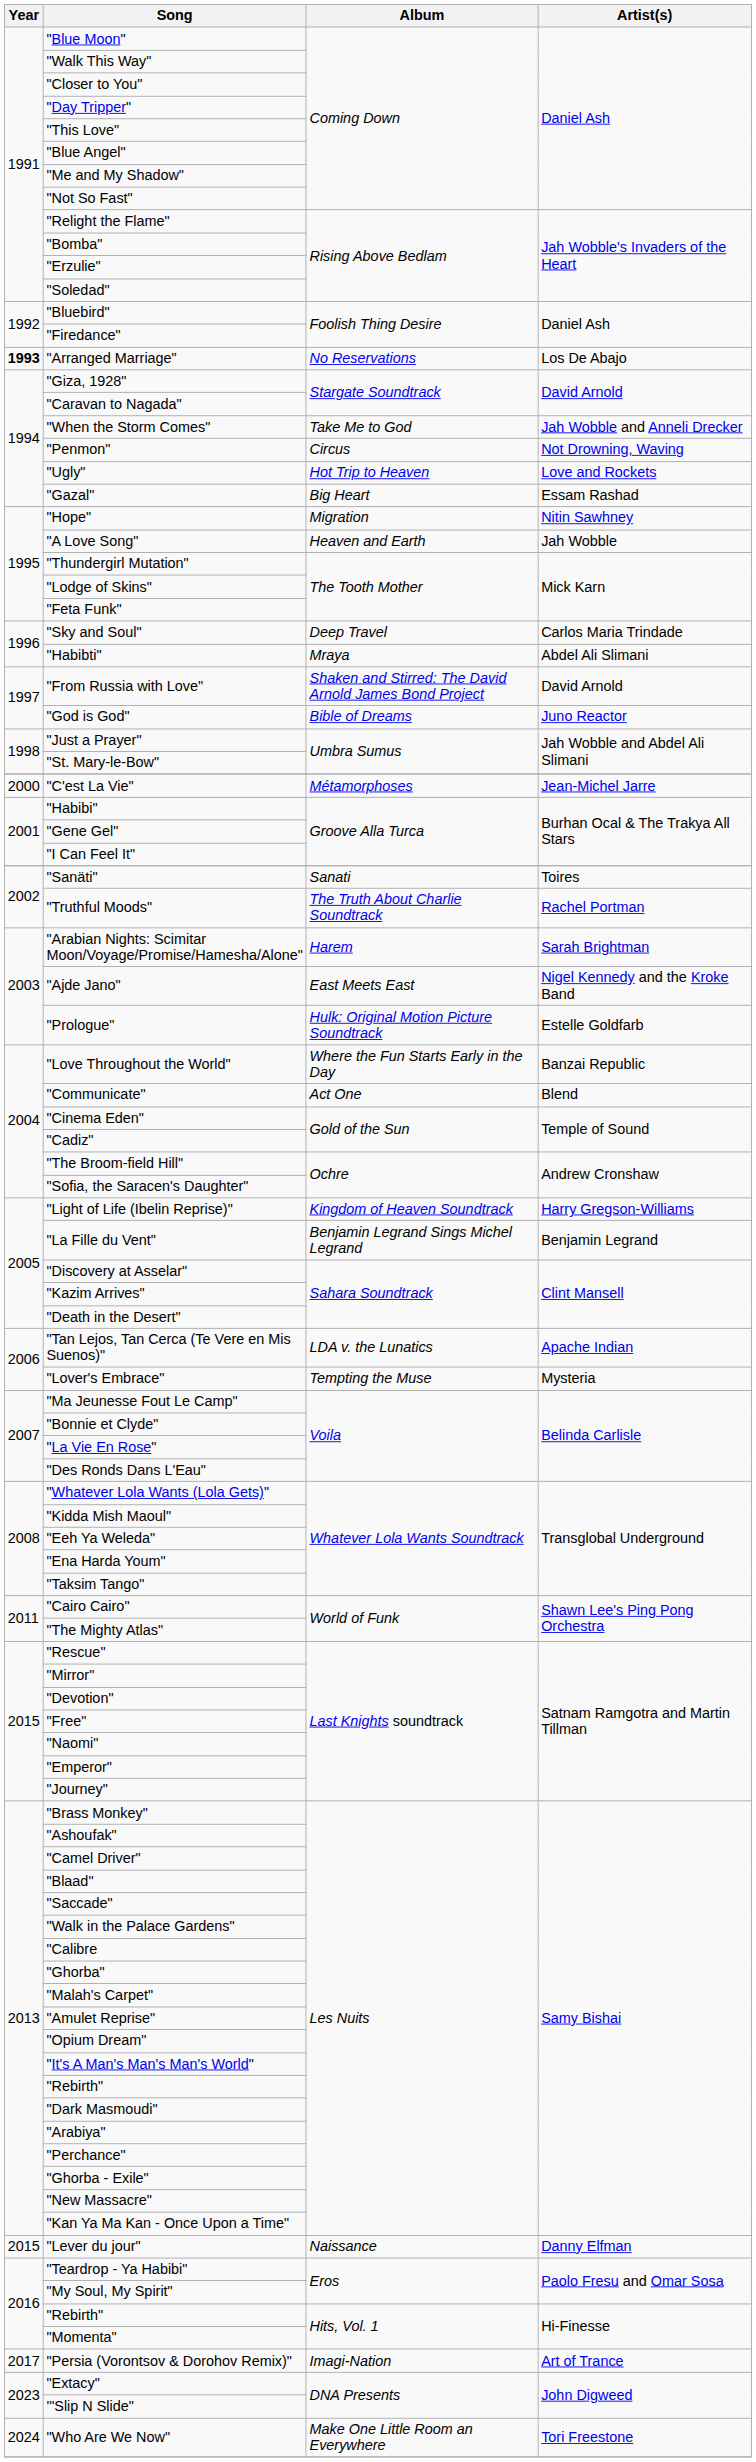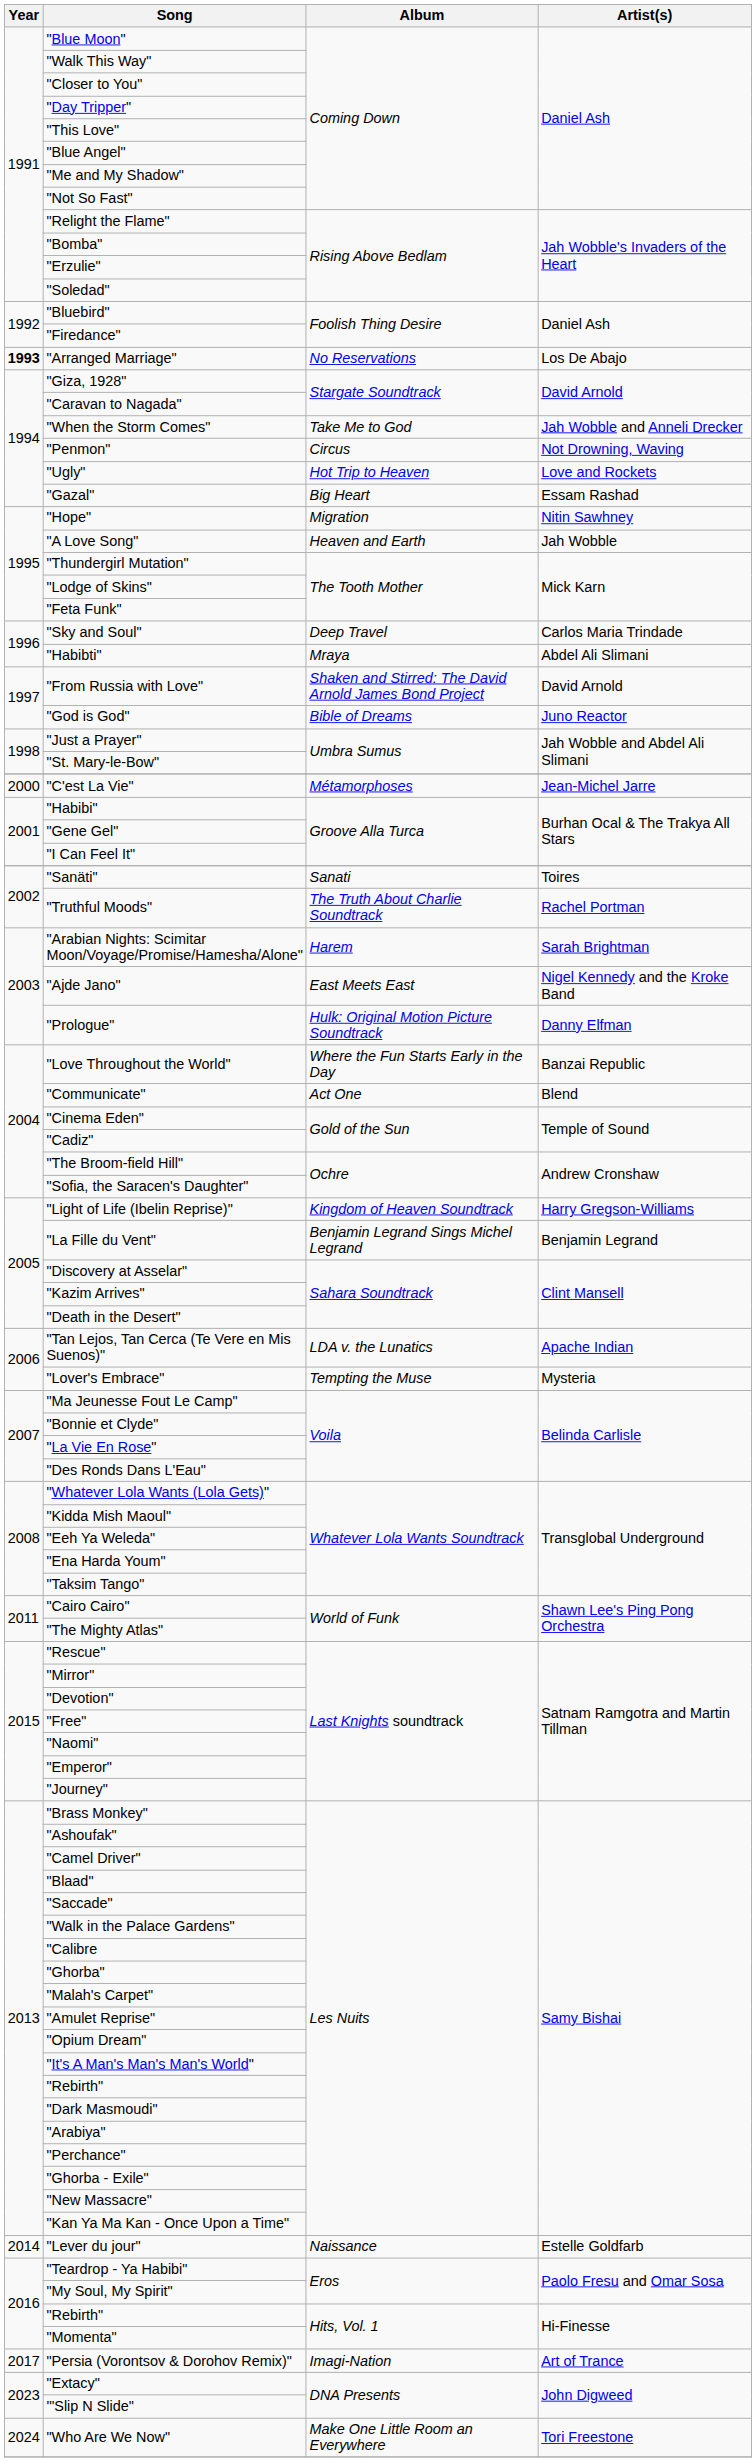 <table class="wikitable">
 <tr>
 <th>Year</th>
 <th width="220">Song</th>
 <th width="250">Album</th>
 <th width="230">Artist(s)</th>
 </tr>
 <tr>
 <td rowspan="12">1991</td>
 <td>"<a href='#'>Blue Moon</a>"</td>
 <td rowspan="8"><em>Coming Down</em></td>
 <td rowspan="8"><a href='#'>Daniel Ash</a></td>
 </tr>
 <tr>
 <td>"Walk This Way"</td>
 </tr>
 <tr>
 <td>"Closer to You"</td>
 </tr>
 <tr>
 <td>"<a href='#'>Day Tripper</a>"</td>
 </tr>
 <tr>
 <td>"This Love"</td>
 </tr>
 <tr>
 <td>"Blue Angel"</td>
 </tr>
 <tr>
 <td>"Me and My Shadow"</td>
 </tr>
 <tr>
 <td>"Not So Fast"</td>
 </tr>
 <tr>
 <td>"Relight the Flame"</td>
 <td rowspan="4"><em>Rising Above Bedlam</em></td>
 <td rowspan="4"><a href='#'>Jah Wobble's Invaders of the Heart</a></td>
 </tr>
 <tr>
 <td>"Bomba"</td>
 </tr>
 <tr>
 <td>"Erzulie"</td>
 </tr>
 <tr>
 <td>"Soledad"</td>
 </tr>
 <tr>
 <td rowspan="2">1992</td>
 <td>"Bluebird"</td>
 <td rowspan="2"><em>Foolish Thing Desire</em></td>
 <td rowspan="2">Daniel Ash</td>
 </tr>
 <tr>
 <td>"Firedance"</td>
 </tr>
 <tr>
 <td><strong>1993</strong></td>
 <td>"Arranged Marriage"</td>
 <td><em><a href='#'>No Reservations</a></em></td>
 <td>Los De Abajo</td>
 </tr>
 <tr>
 <td rowspan="6">1994</td>
 <td>"Giza, 1928"</td>
 <td rowspan="2"><em><a href='#'>Stargate Soundtrack</a></em></td>
 <td rowspan="2"><a href='#'>David Arnold</a></td>
 </tr>
 <tr>
 <td>"Caravan to Nagada"</td>
 </tr>
 <tr>
 <td>"When the Storm Comes"</td>
 <td><em>Take Me to God</em></td>
 <td><a href='#'>Jah Wobble</a> and <a href='#'>Anneli Drecker</a></td>
 </tr>
 <tr>
 <td>"Penmon"</td>
 <td><em>Circus</em></td>
 <td><a href='#'>Not Drowning, Waving</a></td>
 </tr>
 <tr>
 <td>"Ugly"</td>
 <td><em><a href='#'>Hot Trip to Heaven</a></em></td>
 <td><a href='#'>Love and Rockets</a></td>
 </tr>
 <tr>
 <td>"Gazal"</td>
 <td><em>Big Heart</em></td>
 <td>Essam Rashad</td>
 </tr>
 <tr>
 <td rowspan="5">1995</td>
 <td>"Hope"</td>
 <td><em>Migration</em></td>
 <td><a href='#'>Nitin Sawhney</a></td>
 </tr>
 <tr>
 <td>"A Love Song"</td>
 <td><em>Heaven and Earth</em></td>
 <td>Jah Wobble</td>
 </tr>
 <tr>
 <td>"Thundergirl Mutation"</td>
 <td rowspan="3"><em>The Tooth Mother</em></td>
 <td rowspan="3">Mick Karn</td>
 </tr>
 <tr>
 <td>"Lodge of Skins"</td>
 </tr>
 <tr>
 <td>"Feta Funk"</td>
 </tr>
 <tr>
 <td rowspan="2">1996</td>
 <td>"Sky and Soul"</td>
 <td><em>Deep Travel</em></td>
 <td>Carlos Maria Trindade</td>
 </tr>
 <tr>
 <td>"Habibti"</td>
 <td><em>Mraya</em></td>
 <td>Abdel Ali Slimani</td>
 </tr>
 <tr>
 <td rowspan="2">1997</td>
 <td>"From Russia with Love"</td>
 <td><em><a href='#'>Shaken and Stirred: The David Arnold James Bond Project</a></em></td>
 <td>David Arnold</td>
 </tr>
 <tr>
 <td>"God is God"</td>
 <td><em><a href='#'>Bible of Dreams</a></em></td>
 <td><a href='#'>Juno Reactor</a></td>
 </tr>
 <tr>
 <td rowspan="2">1998</td>
 <td>"Just a Prayer"</td>
 <td rowspan="2"><em>Umbra Sumus</em></td>
 <td rowspan="2">Jah Wobble and Abdel Ali Slimani</td>
 </tr>
 <tr>
 <td>"St. Mary-le-Bow"</td>
 </tr>
 <tr>
 </tr>
 <tr>
 <td rowspan="1">2000</td>
 <td>"C'est La Vie"</td>
 <td><em><a href='#'>Métamorphoses</a></em></td>
 <td><a href='#'>Jean-Michel Jarre</a></td>
 </tr>
 <tr>
 <td rowspan="3">2001</td>
 <td>"Habibi"</td>
 <td rowspan="3"><em>Groove Alla Turca</em></td>
 <td rowspan="3">Burhan Ocal & The Trakya All Stars</td>
 </tr>
 <tr>
 <td>"Gene Gel"</td>
 </tr>
 <tr>
 <td>"I Can Feel It"</td>
 </tr>
 <tr>
 </tr>
 <tr>
 <td rowspan="2">2002</td>
 <td>"Sanäti"</td>
 <td><em>Sanati</em></td>
 <td>Toires</td>
 </tr>
 <tr>
 <td>"Truthful Moods"</td>
 <td><em><a href='#'>The Truth About Charlie Soundtrack</a></em></td>
 <td><a href='#'>Rachel Portman</a></td>
 </tr>
 <tr>
 <td rowspan="3">2003</td>
 <td>"Arabian Nights: Scimitar Moon/Voyage/Promise/Hamesha/Alone"</td>
 <td><em><a href='#'>Harem</a></em></td>
 <td><a href='#'>Sarah Brightman</a></td>
 </tr>
 <tr>
 <td>"Ajde Jano"</td>
 <td><em>East Meets East</em></td>
 <td><a href='#'>Nigel Kennedy</a> and the <a href='#'>Kroke</a> Band</td>
 </tr>
 <tr>
 <td>"Prologue"</td>
 <td><em><a href='#'>Hulk: Original Motion Picture Soundtrack</a></em></td>
-<td>Estelle Goldfarb</td>
+<td><a href='#'>Danny Elfman</a></td>
 </tr>
 <tr>
 <td rowspan="6">2004</td>
 <td>"Love Throughout the World"</td>
 <td><em>Where the Fun Starts Early in the Day</em></td>
 <td>Banzai Republic</td>
 </tr>
 <tr>
 <td>"Communicate"</td>
 <td><em>Act One</em></td>
 <td>Blend</td>
 </tr>
 <tr>
 <td>"Cinema Eden"</td>
 <td rowspan="2"><em>Gold of the Sun</em></td>
 <td rowspan="2">Temple of Sound</td>
 </tr>
 <tr>
 <td>"Cadiz"</td>
 </tr>
 <tr>
 <td>"The Broom-field Hill"</td>
 <td rowspan="2"><em>Ochre</em></td>
 <td rowspan="2">Andrew Cronshaw</td>
 </tr>
 <tr>
 <td>"Sofia, the Saracen's Daughter"</td>
 </tr>
 <tr>
 <td rowspan="5">2005</td>
 <td>"Light of Life (Ibelin Reprise)"</td>
 <td><em><a href='#'>Kingdom of Heaven Soundtrack</a></em></td>
 <td><a href='#'>Harry Gregson-Williams</a></td>
 </tr>
 <tr>
 <td>"La Fille du Vent"</td>
 <td><em>Benjamin Legrand Sings Michel Legrand</em></td>
 <td>Benjamin Legrand</td>
 </tr>
 <tr>
 <td>"Discovery at Asselar"</td>
 <td rowspan="3"><em><a href='#'>Sahara Soundtrack</a></em></td>
 <td rowspan="3"><a href='#'>Clint Mansell</a></td>
 </tr>
 <tr>
 <td>"Kazim Arrives"</td>
 </tr>
 <tr>
 <td>"Death in the Desert"</td>
 </tr>
 <tr>
 <td rowspan="2">2006</td>
 <td>"Tan Lejos, Tan Cerca (Te Vere en Mis Suenos)"</td>
 <td><em>LDA v. the Lunatics</em></td>
 <td><a href='#'>Apache Indian</a></td>
 </tr>
 <tr>
 <td>"Lover's Embrace"</td>
 <td><em>Tempting the Muse</em></td>
 <td>Mysteria</td>
 </tr>
 <tr>
 <td rowspan="4">2007</td>
 <td>"Ma Jeunesse Fout Le Camp"</td>
 <td rowspan="4"><em><a href='#'>Voila</a></em></td>
 <td rowspan="4"><a href='#'>Belinda Carlisle</a></td>
 </tr>
 <tr>
 <td>"Bonnie et Clyde"</td>
 </tr>
 <tr>
 <td>"<a href='#'>La Vie En Rose</a>"</td>
 </tr>
 <tr>
 <td>"Des Ronds Dans L'Eau"</td>
 </tr>
 <tr>
 <td rowspan="5">2008</td>
 <td>"<a href='#'>Whatever Lola Wants (Lola Gets)</a>"</td>
 <td rowspan="5"><em><a href='#'>Whatever Lola Wants Soundtrack</a></em></td>
 <td rowspan="5">Transglobal Underground</td>
 </tr>
 <tr>
 <td>"Kidda Mish Maoul"</td>
 </tr>
 <tr>
 <td>"Eeh Ya Weleda"</td>
 </tr>
 <tr>
 <td>"Ena Harda Youm"</td>
 </tr>
 <tr>
 <td>"Taksim Tango"</td>
 </tr>
 <tr>
 <td rowspan="2">2011</td>
 <td>"Cairo Cairo"</td>
 <td rowspan="2"><em>World of Funk</em></td>
 <td rowspan="2"><a href='#'>Shawn Lee's Ping Pong Orchestra</a></td>
 </tr>
 <tr>
 <td>"The Mighty Atlas"</td>
 </tr>
 <tr>
 <td rowspan="7">2015</td>
 <td>"Rescue"</td>
 <td rowspan="7"><em><a href='#'>Last Knights</a></em> soundtrack</td>
 <td rowspan="7">Satnam Ramgotra and Martin Tillman</td>
 </tr>
 <tr>
 <td>"Mirror"</td>
 </tr>
 <tr>
 <td>"Devotion"</td>
 </tr>
 <tr>
 <td>"Free"</td>
 </tr>
 <tr>
 <td>"Naomi"</td>
 </tr>
 <tr>
 <td>"Emperor"</td>
 </tr>
 <tr>
 <td>"Journey"</td>
 </tr>
 <tr>
 <td rowspan="19">2013</td>
 <td>"Brass Monkey"</td>
 <td rowspan="19"><em>Les Nuits</em></td>
 <td rowspan="19"><a href='#'>Samy Bishai</a></td>
 </tr>
 <tr>
 <td>"Ashoufak"</td>
 </tr>
 <tr>
 <td>"Camel Driver"</td>
 </tr>
 <tr>
 <td>"Blaad"</td>
 </tr>
 <tr>
 <td>"Saccade"</td>
 </tr>
 <tr>
 <td>"Walk in the Palace Gardens"</td>
 </tr>
 <tr>
 <td>"Calibre</td>
 </tr>
 <tr>
 <td>"Ghorba"</td>
 </tr>
 <tr>
 <td>"Malah's Carpet"</td>
 </tr>
 <tr>
 <td>"Amulet Reprise"</td>
 </tr>
 <tr>
 <td>"Opium Dream"</td>
 </tr>
 <tr>
 <td>"<a href='#'>It's A Man's Man's Man's World</a>"</td>
 </tr>
 <tr>
 <td>"Rebirth"</td>
 </tr>
 <tr>
 <td>"Dark Masmoudi"</td>
 </tr>
 <tr>
 <td>"Arabiya"</td>
 </tr>
 <tr>
 <td>"Perchance"</td>
 </tr>
 <tr>
 <td>"Ghorba - Exile"</td>
 </tr>
 <tr>
 <td>"New Massacre"</td>
 </tr>
 <tr>
 <td>"Kan Ya Ma Kan - Once Upon a Time"</td>
 </tr>
 <tr>
-<td rowspan="1">2015</td>
+<td rowspan="1">2014</td>
 <td>"Lever du jour"</td>
 <td><em>Naissance</em></td>
-<td><a href='#'>Danny Elfman</a></td>
+<td>Estelle Goldfarb</td>
 </tr>
 <tr>
 <td rowspan="4">2016</td>
 <td>"Teardrop - Ya Habibi"</td>
 <td rowspan="2"><em>Eros</em></td>
 <td rowspan="2"><a href='#'>Paolo Fresu</a> and <a href='#'>Omar Sosa</a></td>
 </tr>
 <tr>
 <td>"My Soul, My Spirit"</td>
 </tr>
 <tr>
 <td>"Rebirth"</td>
 <td rowspan="2"><em>Hits, Vol. 1</em></td>
 <td rowspan="2">Hi-Finesse</td>
 </tr>
 <tr>
 <td>"Momenta"</td>
 </tr>
 <tr>
 <td rowspan="1">2017</td>
 <td>"Persia (Vorontsov & Dorohov Remix)"</td>
 <td><em>Imagi-Nation</em></td>
 <td><a href='#'>Art of Trance</a></td>
 </tr>
 <tr>
 <td rowspan="2">2023</td>
 <td>"Extacy"</td>
 <td Rowspan="2"><em>DNA Presents</em></td>
 <td Rowspan="2"><a href='#'>John Digweed</a></td>
 </tr>
 <tr>
 <td>'"Slip N Slide"</td>
 </tr>
 <tr>
 <td rowspan="1">2024</td>
 <td>"Who Are We Now"</td>
 <td><em>Make One Little Room an Everywhere</em></td>
 <td><a href='#'>Tori Freestone</a></td>
 </tr>
 <tr>
 </tr>
 </table>
